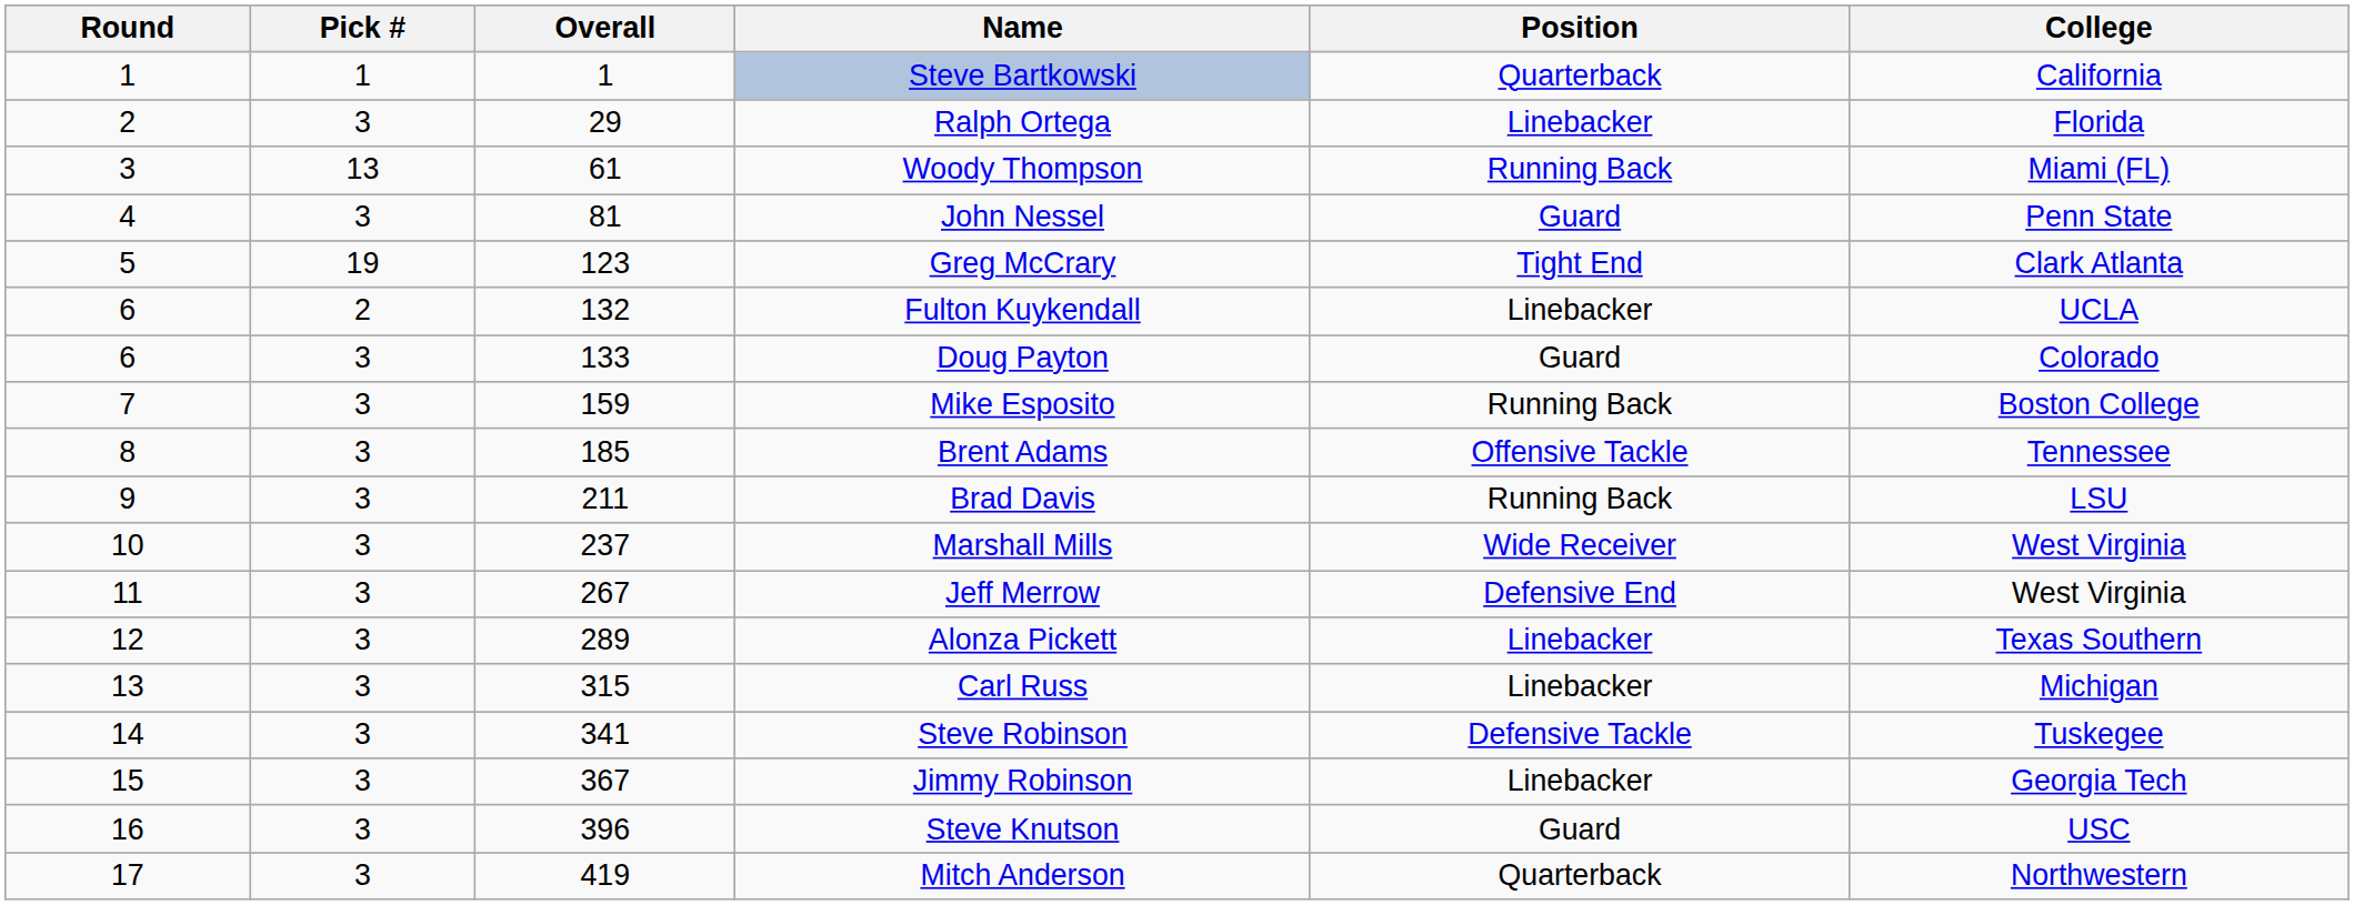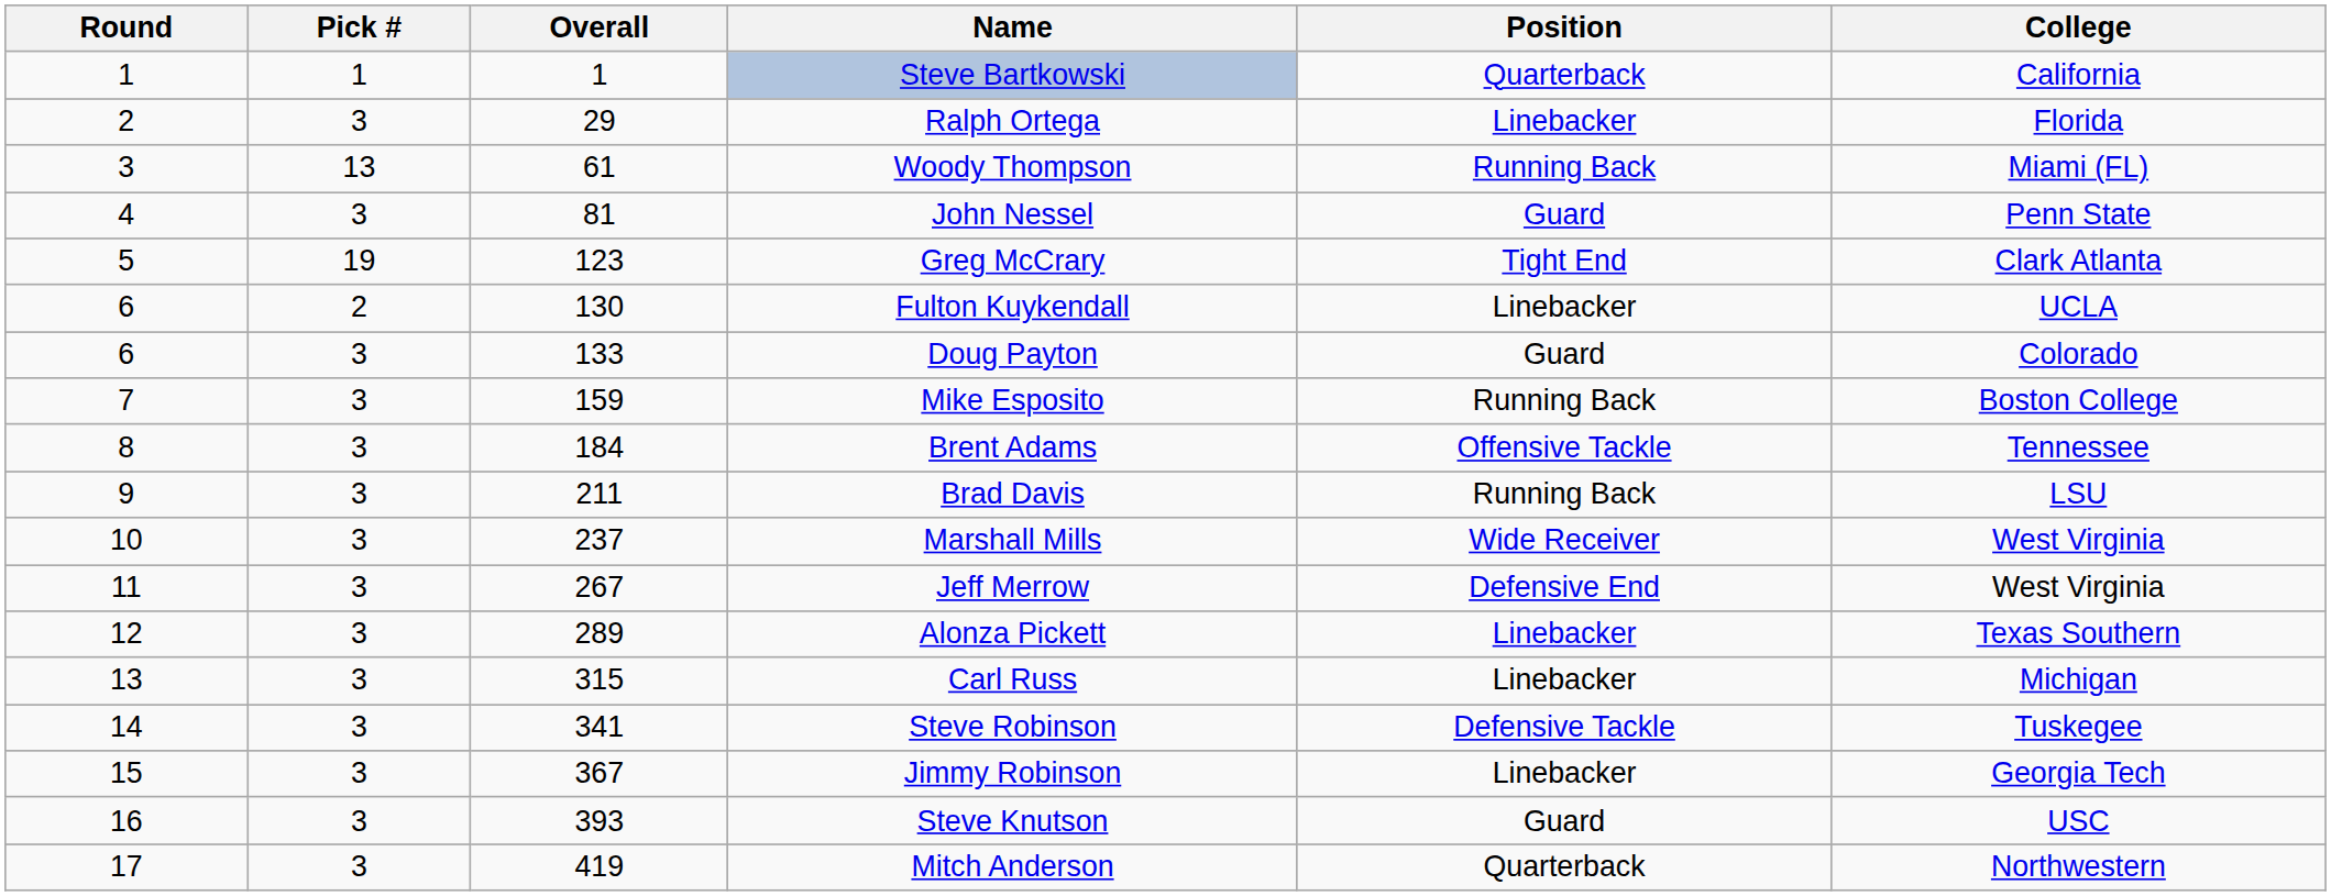 <table class="wikitable sortable sortable" style="width: 100%; text-align:center">
 <tr>
 <th>Round</th>
 <th>Pick #</th>
 <th>Overall</th>
 <th>Name</th>
 <th>Position</th>
 <th>College</th>
 </tr>
 <tr>
 <td>1</td>
 <td>1</td>
 <td>1</td>
 <td bgcolor=lightsteelblue><a href='#'>Steve Bartkowski</a></td>
 <td><a href='#'>Quarterback</a></td>
 <td><a href='#'>California</a></td>
 </tr>
 <tr>
 <td>2</td>
 <td>3</td>
 <td>29</td>
 <td><a href='#'>Ralph Ortega</a></td>
 <td><a href='#'>Linebacker</a></td>
 <td><a href='#'>Florida</a></td>
 </tr>
 <tr>
 <td>3</td>
 <td>13</td>
 <td>61</td>
 <td><a href='#'>Woody Thompson</a></td>
 <td><a href='#'>Running Back</a></td>
 <td><a href='#'>Miami (FL)</a></td>
 </tr>
 <tr>
 <td>4</td>
 <td>3</td>
 <td>81</td>
 <td><a href='#'>John Nessel</a></td>
 <td><a href='#'>Guard</a></td>
 <td><a href='#'>Penn State</a></td>
 </tr>
 <tr>
 <td>5</td>
 <td>19</td>
 <td>123</td>
 <td><a href='#'>Greg McCrary</a></td>
 <td><a href='#'>Tight End</a></td>
 <td><a href='#'>Clark Atlanta</a></td>
 </tr>
 <tr>
 <td>6</td>
 <td>2</td>
-<td>132</td>
+<td>130</td>
 <td><a href='#'>Fulton Kuykendall</a></td>
 <td>Linebacker</td>
 <td><a href='#'>UCLA</a></td>
 </tr>
 <tr>
 <td>6</td>
 <td>3</td>
 <td>133</td>
 <td><a href='#'>Doug Payton</a></td>
 <td>Guard</td>
 <td><a href='#'>Colorado</a></td>
 </tr>
 <tr>
 <td>7</td>
 <td>3</td>
 <td>159</td>
 <td><a href='#'>Mike Esposito</a></td>
 <td>Running Back</td>
 <td><a href='#'>Boston College</a></td>
 </tr>
 <tr>
 <td>8</td>
 <td>3</td>
-<td>185</td>
+<td>184</td>
 <td><a href='#'>Brent Adams</a></td>
 <td><a href='#'>Offensive Tackle</a></td>
 <td><a href='#'>Tennessee</a></td>
 </tr>
 <tr>
 <td>9</td>
 <td>3</td>
 <td>211</td>
 <td><a href='#'>Brad Davis</a></td>
 <td>Running Back</td>
 <td><a href='#'>LSU</a></td>
 </tr>
 <tr>
 <td>10</td>
 <td>3</td>
 <td>237</td>
 <td><a href='#'>Marshall Mills</a></td>
 <td><a href='#'>Wide Receiver</a></td>
 <td><a href='#'>West Virginia</a></td>
 </tr>
 <tr>
 <td>11</td>
 <td>3</td>
 <td>267</td>
 <td><a href='#'>Jeff Merrow</a></td>
 <td><a href='#'>Defensive End</a></td>
 <td>West Virginia</td>
 </tr>
 <tr>
 <td>12</td>
 <td>3</td>
 <td>289</td>
 <td><a href='#'>Alonza Pickett</a></td>
 <td><a href='#'>Linebacker</a></td>
 <td><a href='#'>Texas Southern</a></td>
 </tr>
 <tr>
 <td>13</td>
 <td>3</td>
 <td>315</td>
 <td><a href='#'>Carl Russ</a></td>
 <td>Linebacker</td>
 <td><a href='#'>Michigan</a></td>
 </tr>
 <tr>
 <td>14</td>
 <td>3</td>
 <td>341</td>
 <td><a href='#'>Steve Robinson</a></td>
 <td><a href='#'>Defensive Tackle</a></td>
 <td><a href='#'>Tuskegee</a></td>
 </tr>
 <tr>
 <td>15</td>
 <td>3</td>
 <td>367</td>
 <td><a href='#'>Jimmy Robinson</a></td>
 <td>Linebacker</td>
 <td><a href='#'>Georgia Tech</a></td>
 </tr>
 <tr>
 <td>16</td>
 <td>3</td>
-<td>396</td>
+<td>393</td>
 <td><a href='#'>Steve Knutson</a></td>
 <td>Guard</td>
 <td><a href='#'>USC</a></td>
 </tr>
 <tr>
 <td>17</td>
 <td>3</td>
 <td>419</td>
 <td><a href='#'>Mitch Anderson</a></td>
 <td>Quarterback</td>
 <td><a href='#'>Northwestern</a></td>
 </tr>
 </table>
